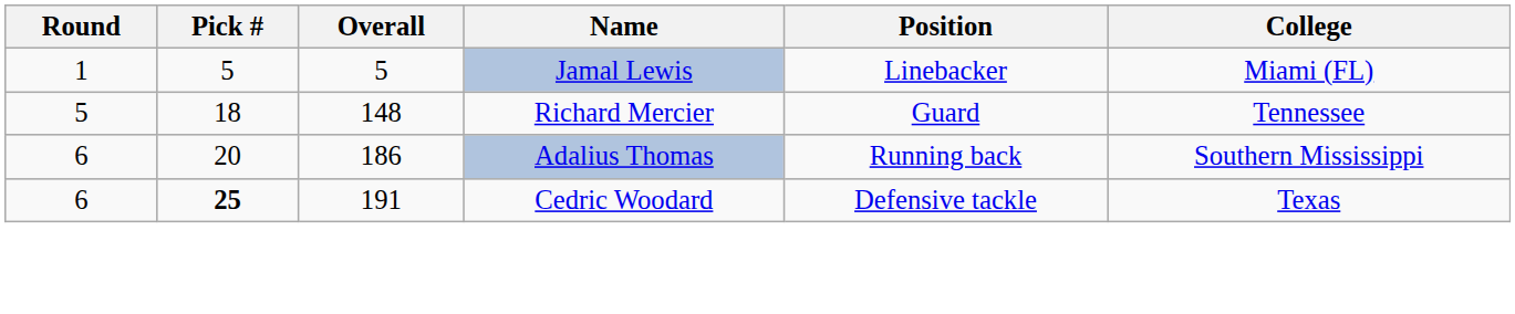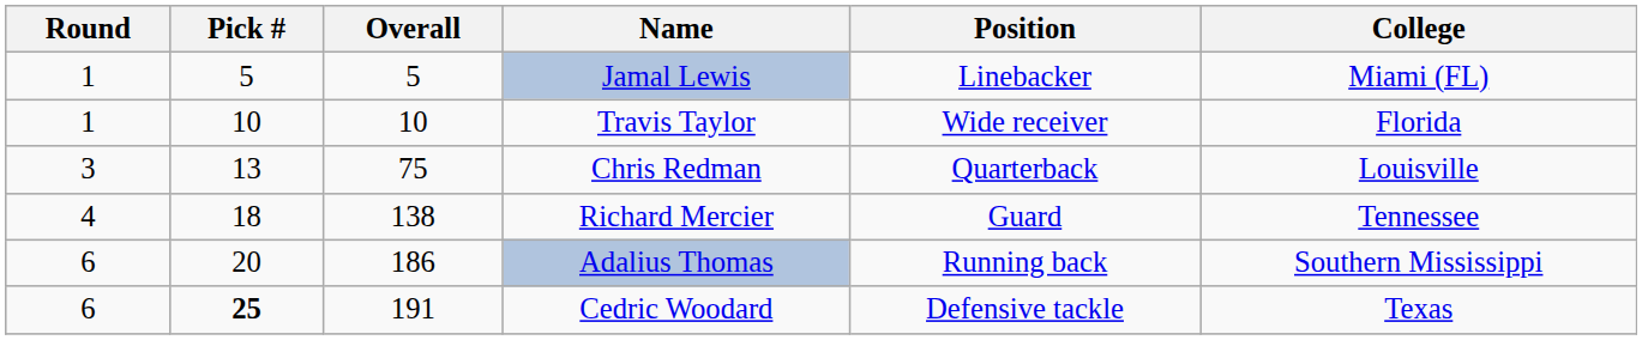 <table class="wikitable sortable sortable" style="width: 100%; text-align:center">
 <tr>
 <th>Round</th>
 <th>Pick #</th>
 <th>Overall</th>
 <th>Name</th>
 <th>Position</th>
 <th>College</th>
 </tr>
 <tr>
 <td>1</td>
 <td>5</td>
 <td>5</td>
 <td style="background:lightsteelblue;"><a href='#'>Jamal Lewis</a></td>
 <td><a href='#'>Linebacker</a></td>
 <td><a href='#'>Miami (FL)</a></td>
 </tr>
 <tr>
-<td>5</td>
+<td>1</td>
+<td>10</td>
+<td>10</td>
+<td><a href='#'>Travis Taylor</a></td>
+<td><a href='#'>Wide receiver</a></td>
+<td><a href='#'>Florida</a></td>
+</tr>
+<tr>
+<td>3</td>
+<td>13</td>
+<td>75</td>
+<td><a href='#'>Chris Redman</a></td>
+<td><a href='#'>Quarterback</a></td>
+<td><a href='#'>Louisville</a></td>
+</tr>
+<tr>
+<td>4</td>
 <td>18</td>
-<td>148</td>
+<td>138</td>
 <td><a href='#'>Richard Mercier</a></td>
 <td><a href='#'>Guard</a></td>
 <td><a href='#'>Tennessee</a></td>
 </tr>
 <tr>
 <td>6</td>
 <td>20</td>
 <td>186</td>
 <td style="background:lightsteelblue;"><a href='#'>Adalius Thomas</a></td>
 <td><a href='#'>Running back</a></td>
 <td><a href='#'>Southern Mississippi</a></td>
 </tr>
 <tr>
 <td>6</td>
 <td><strong>25</strong></td>
 <td>191</td>
 <td><a href='#'>Cedric Woodard</a></td>
 <td><a href='#'>Defensive tackle</a></td>
 <td><a href='#'>Texas</a></td>
 </tr>
 </table>
